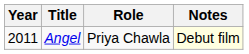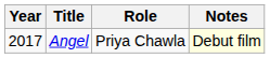 <table class="wikitable sortable">
 <tr>
 <th>Year</th>
 <th>Title</th>
 <th>Role</th>
 <th>Notes</th>
 </tr>
 <tr>
-<td>2011</td>
+<td>2017</td>
 <td><em><a href='#'>Angel</a></em></td>
 <td>Priya Chawla</td>
 <td style="background: lightyellow;">Debut film</td>
 </tr>
 </table>
